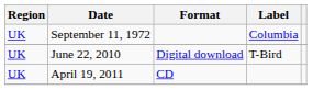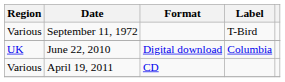 <table class="wikitable plainrowheaders">
 <tr>
 <th scope="col">Region</th>
 <th scope="col">Date</th>
 <th scope="col">Format</th>
 <th scope="col">Label</th>
 <th scope="col"></th>
 </tr>
 <tr>
-<td><a href='#'>UK</a></td>
+<td>Various</td>
 <td>September 11, 1972</td>
 <td></td>
-<td><a href='#'>Columbia</a></td>
+<td>T-Bird</td>
 <td></td>
 </tr>
 <tr>
 </tr>
 <tr>
 <td><a href='#'>UK</a></td>
 <td>June 22, 2010</td>
 <td><a href='#'>Digital download</a></td>
-<td>T-Bird</td>
+<td><a href='#'>Columbia</a></td>
 <td></td>
 </tr>
 <tr>
-<td><a href='#'>UK</a></td>
+<td>Various</td>
 <td>April 19, 2011</td>
 <td><a href='#'>CD</a></td>
 <td></td>
 <td></td>
 </tr>
 <tr>
 </tr>
 </table>
